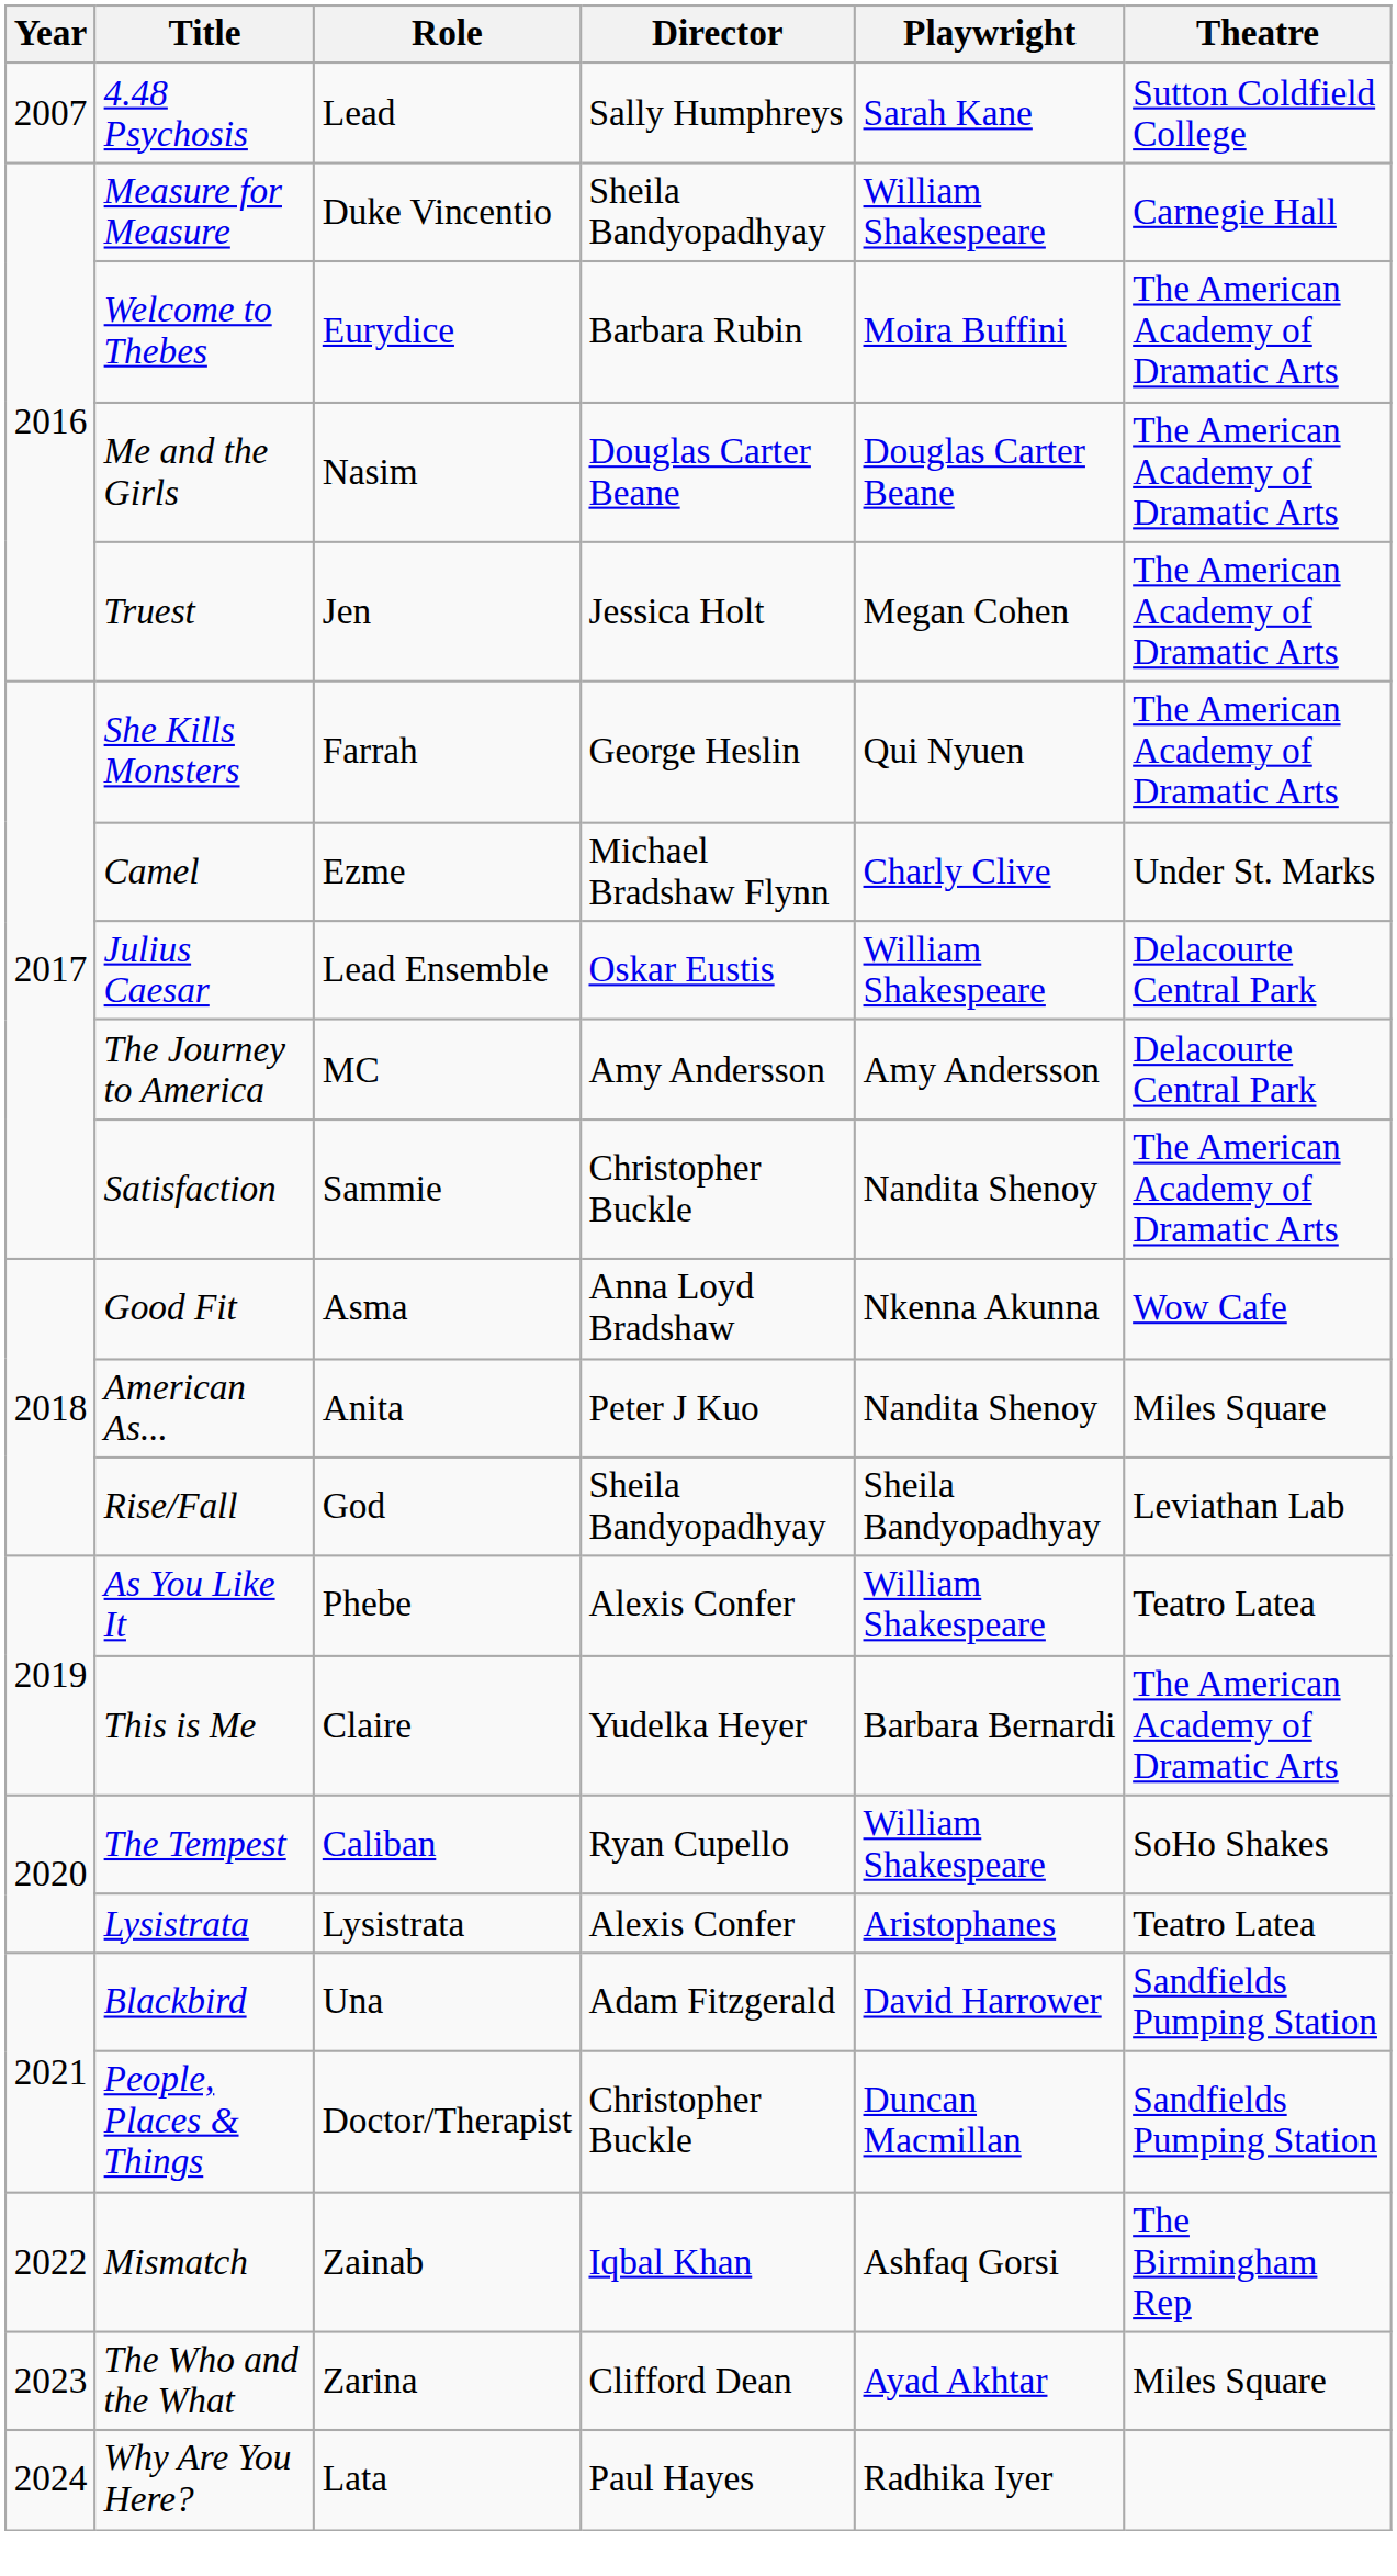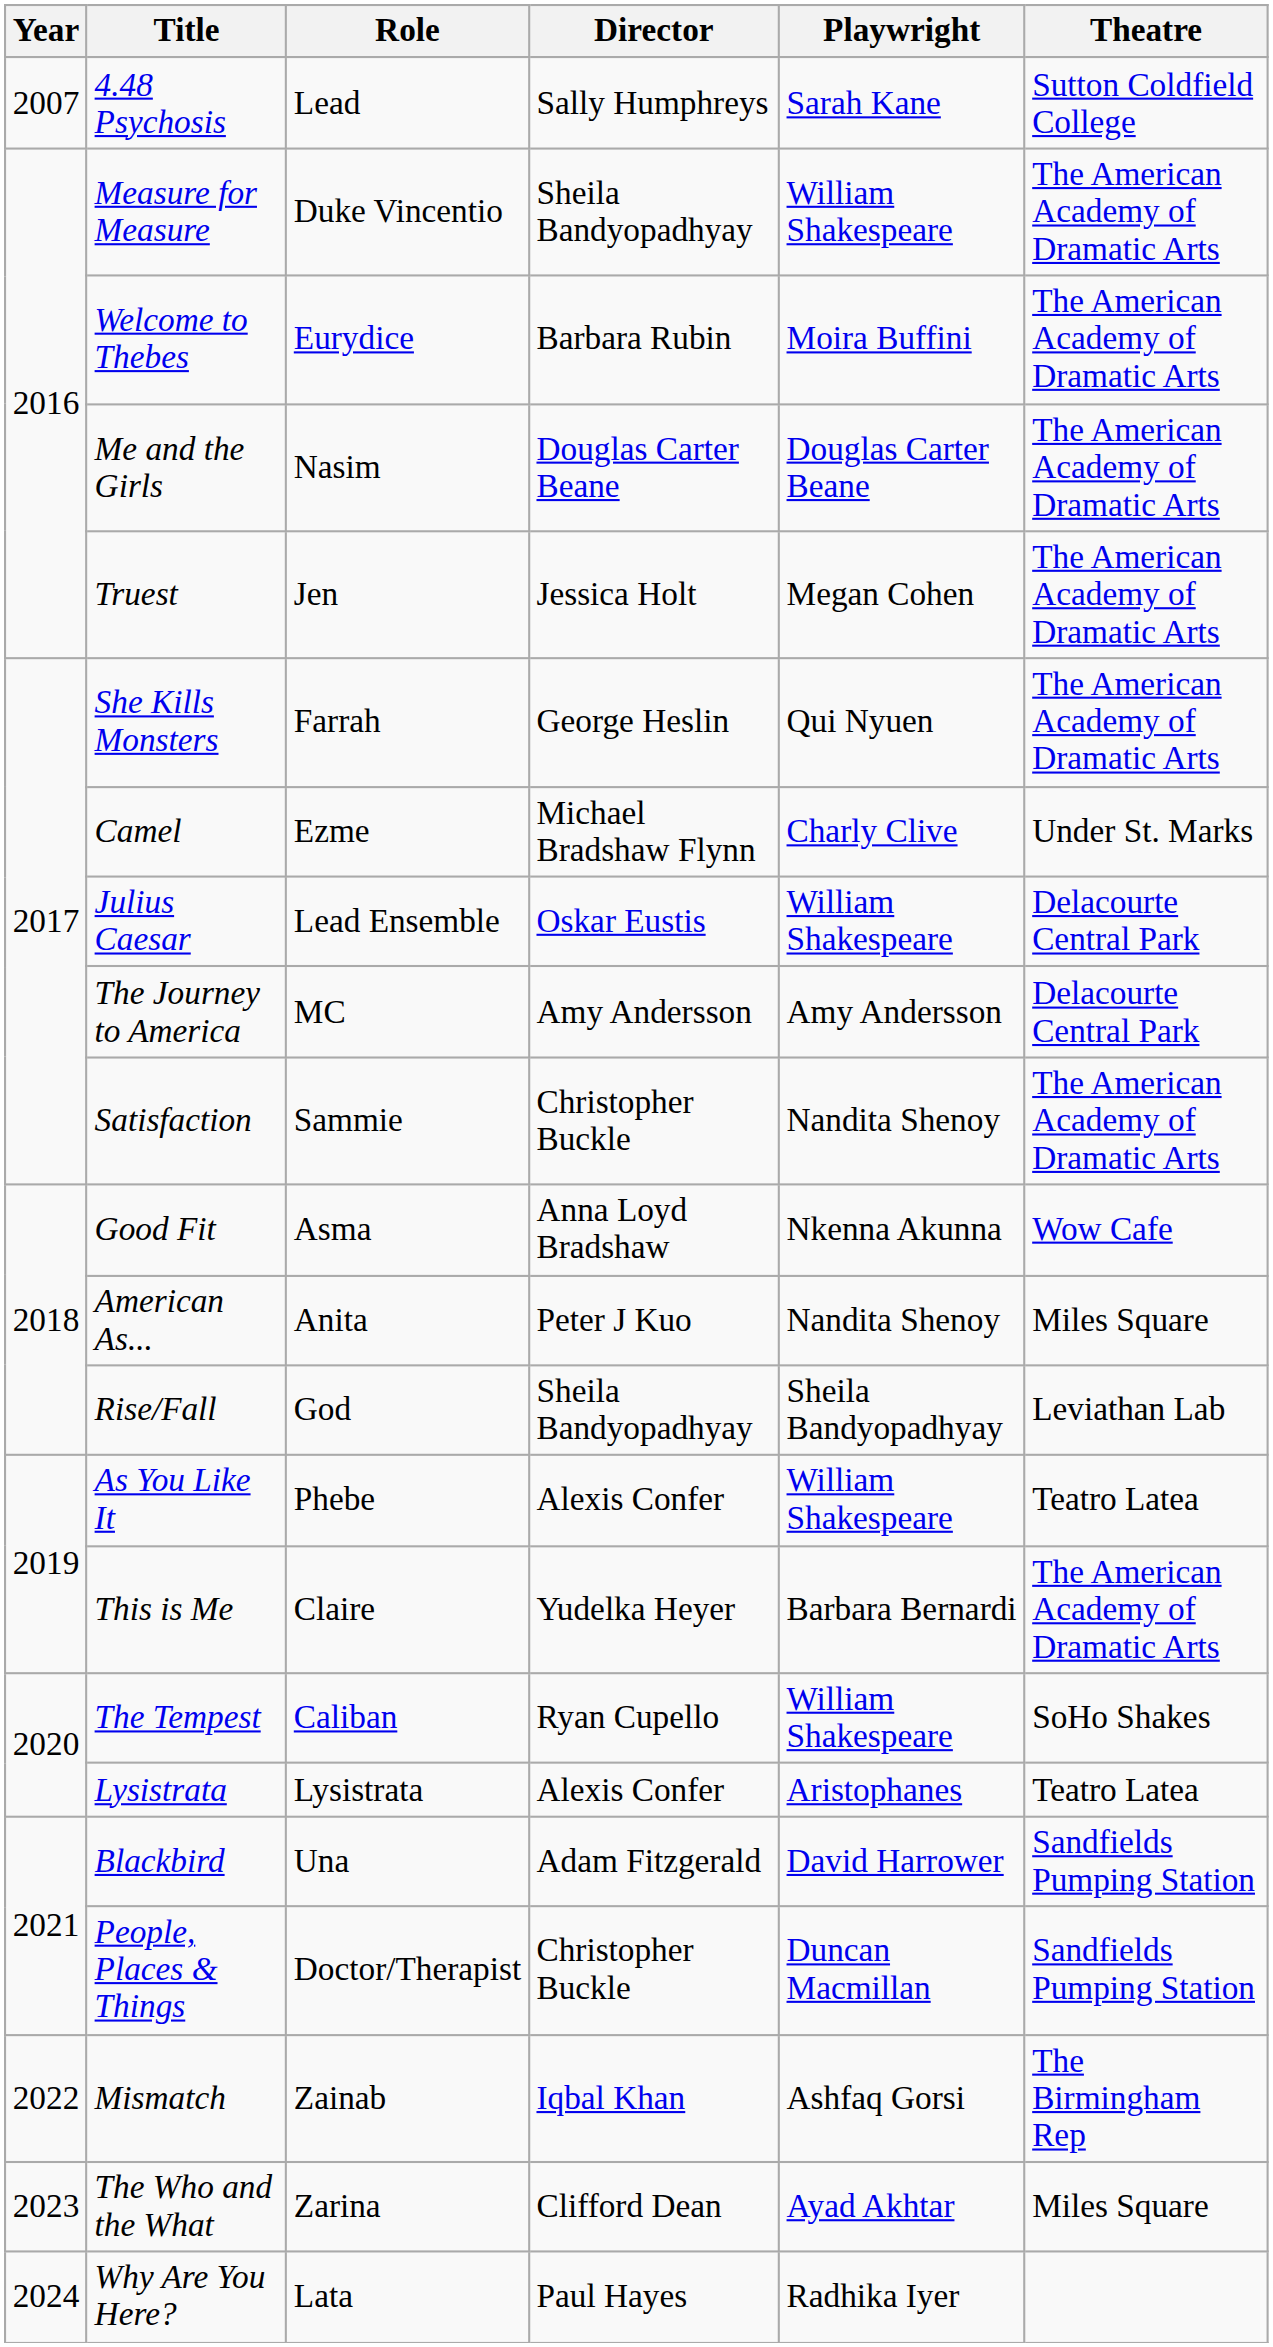 <table class="wikitable">
 <tr>
 <th>Year</th>
 <th>Title</th>
 <th>Role</th>
 <th>Director</th>
 <th>Playwright</th>
 <th>Theatre</th>
 </tr>
 <tr>
 <td>2007</td>
 <td><em><a href='#'>4.48 Psychosis</a></em></td>
 <td>Lead</td>
 <td>Sally Humphreys</td>
 <td><a href='#'>Sarah Kane</a></td>
 <td><a href='#'>Sutton Coldfield College</a></td>
 </tr>
 <tr>
 <td rowspan=4>2016</td>
 <td><em><a href='#'>Measure for Measure</a></em></td>
 <td>Duke Vincentio</td>
 <td>Sheila Bandyopadhyay</td>
 <td><a href='#'>William Shakespeare</a></td>
-<td><a href='#'>Carnegie Hall</a></td>
+<td><a href='#'>The American Academy of Dramatic Arts</a></td>
 </tr>
 <tr>
 <td><em><a href='#'>Welcome to Thebes</a></em></td>
 <td><a href='#'>Eurydice</a></td>
 <td>Barbara Rubin</td>
 <td><a href='#'>Moira Buffini</a></td>
 <td><a href='#'>The American Academy of Dramatic Arts</a></td>
 </tr>
 <tr>
 <td><em>Me and the Girls</em></td>
 <td>Nasim</td>
 <td><a href='#'>Douglas Carter Beane</a></td>
 <td><a href='#'>Douglas Carter Beane</a></td>
 <td><a href='#'>The American Academy of Dramatic Arts</a></td>
 </tr>
 <tr>
 <td><em>Truest</em></td>
 <td>Jen</td>
 <td>Jessica Holt</td>
 <td>Megan Cohen</td>
 <td><a href='#'>The American Academy of Dramatic Arts</a></td>
 </tr>
 <tr>
 <td rowspan=5>2017</td>
 <td><em><a href='#'>She Kills Monsters</a></em></td>
 <td>Farrah</td>
 <td>George Heslin</td>
 <td>Qui Nyuen</td>
 <td><a href='#'>The American Academy of Dramatic Arts</a></td>
 </tr>
 <tr>
 <td><em>Camel</em></td>
 <td>Ezme</td>
 <td>Michael Bradshaw Flynn</td>
 <td><a href='#'>Charly Clive</a></td>
 <td>Under St. Marks</td>
 </tr>
 <tr>
 <td><a href='#'><em>Julius Caesar</em></a></td>
 <td>Lead Ensemble</td>
 <td><a href='#'>Oskar Eustis</a></td>
 <td><a href='#'>William Shakespeare</a></td>
 <td><a href='#'>Delacourte Central Park</a></td>
 </tr>
 <tr>
 <td><em>The Journey to America</em></td>
 <td>MC</td>
 <td>Amy Andersson</td>
 <td>Amy Andersson</td>
 <td><a href='#'>Delacourte Central Park</a></td>
 </tr>
 <tr>
 <td><em>Satisfaction</em></td>
 <td>Sammie</td>
 <td>Christopher Buckle</td>
 <td>Nandita Shenoy</td>
 <td><a href='#'>The American Academy of Dramatic Arts</a></td>
 </tr>
 <tr>
 <td rowspan=3>2018</td>
 <td><em>Good Fit</em></td>
 <td>Asma</td>
 <td>Anna Loyd Bradshaw</td>
 <td>Nkenna Akunna</td>
 <td><a href='#'>Wow Cafe</a></td>
 </tr>
 <tr>
 <td><em>American As...</em></td>
 <td>Anita</td>
 <td>Peter J Kuo</td>
 <td>Nandita Shenoy</td>
 <td>Miles Square</td>
 </tr>
 <tr>
 <td><em>Rise/Fall</em></td>
 <td>God</td>
 <td>Sheila Bandyopadhyay</td>
 <td>Sheila Bandyopadhyay</td>
 <td>Leviathan Lab</td>
 </tr>
 <tr>
 <td rowspan=2>2019</td>
 <td><a href='#'><em>As You Like It</em></a></td>
 <td>Phebe</td>
 <td>Alexis Confer</td>
 <td><a href='#'>William Shakespeare</a></td>
 <td>Teatro Latea</td>
 </tr>
 <tr>
 <td><em>This is Me</em></td>
 <td>Claire</td>
 <td>Yudelka Heyer</td>
 <td>Barbara Bernardi</td>
 <td><a href='#'>The American Academy of Dramatic Arts</a></td>
 </tr>
 <tr>
 <td rowspan=2>2020</td>
 <td><em><a href='#'>The Tempest</a></em></td>
 <td><a href='#'>Caliban</a></td>
 <td>Ryan Cupello</td>
 <td><a href='#'>William Shakespeare</a></td>
 <td>SoHo Shakes</td>
 </tr>
 <tr>
 <td><em><a href='#'>Lysistrata</a></em></td>
 <td>Lysistrata</td>
 <td>Alexis Confer</td>
 <td><a href='#'>Aristophanes</a></td>
 <td>Teatro Latea</td>
 </tr>
 <tr>
 <td rowspan=2>2021</td>
 <td><a href='#'><em>Blackbird</em></a></td>
 <td>Una</td>
 <td>Adam Fitzgerald</td>
 <td><a href='#'>David Harrower</a></td>
 <td><a href='#'>Sandfields Pumping Station</a></td>
 </tr>
 <tr>
 <td><a href='#'><em>People, Places & Things</em></a></td>
 <td>Doctor/Therapist</td>
 <td>Christopher Buckle</td>
 <td><a href='#'>Duncan Macmillan</a></td>
 <td><a href='#'>Sandfields Pumping Station</a></td>
 </tr>
 <tr>
 <td>2022</td>
 <td><em>Mismatch</em></td>
 <td>Zainab</td>
 <td><a href='#'>Iqbal Khan</a></td>
 <td>Ashfaq Gorsi</td>
 <td><a href='#'>The Birmingham Rep</a></td>
 </tr>
 <tr>
 <td>2023</td>
 <td><em>The Who and the What</em></td>
 <td>Zarina</td>
 <td>Clifford Dean</td>
 <td><a href='#'>Ayad Akhtar</a></td>
 <td>Miles Square</td>
 </tr>
 <tr>
 <td>2024</td>
 <td><em>Why Are You Here?</em></td>
 <td>Lata</td>
 <td>Paul Hayes</td>
 <td>Radhika Iyer</td>
 <td></td>
 </tr>
 </table>
